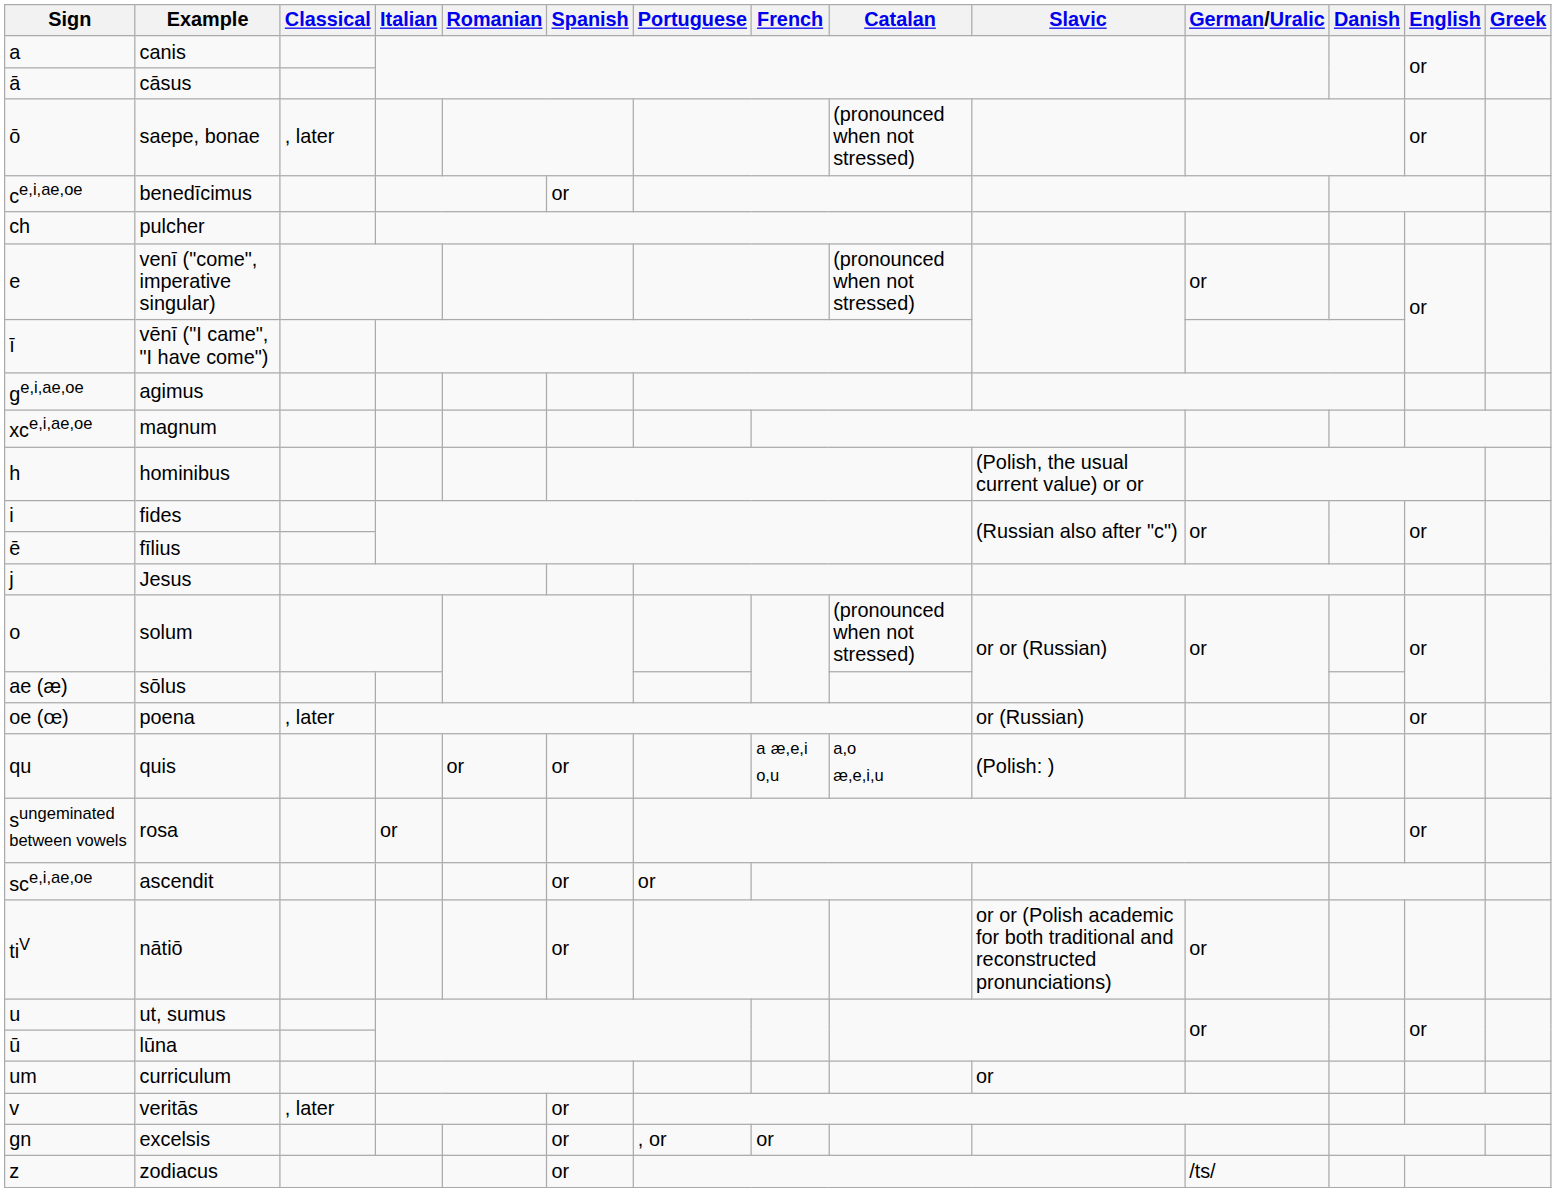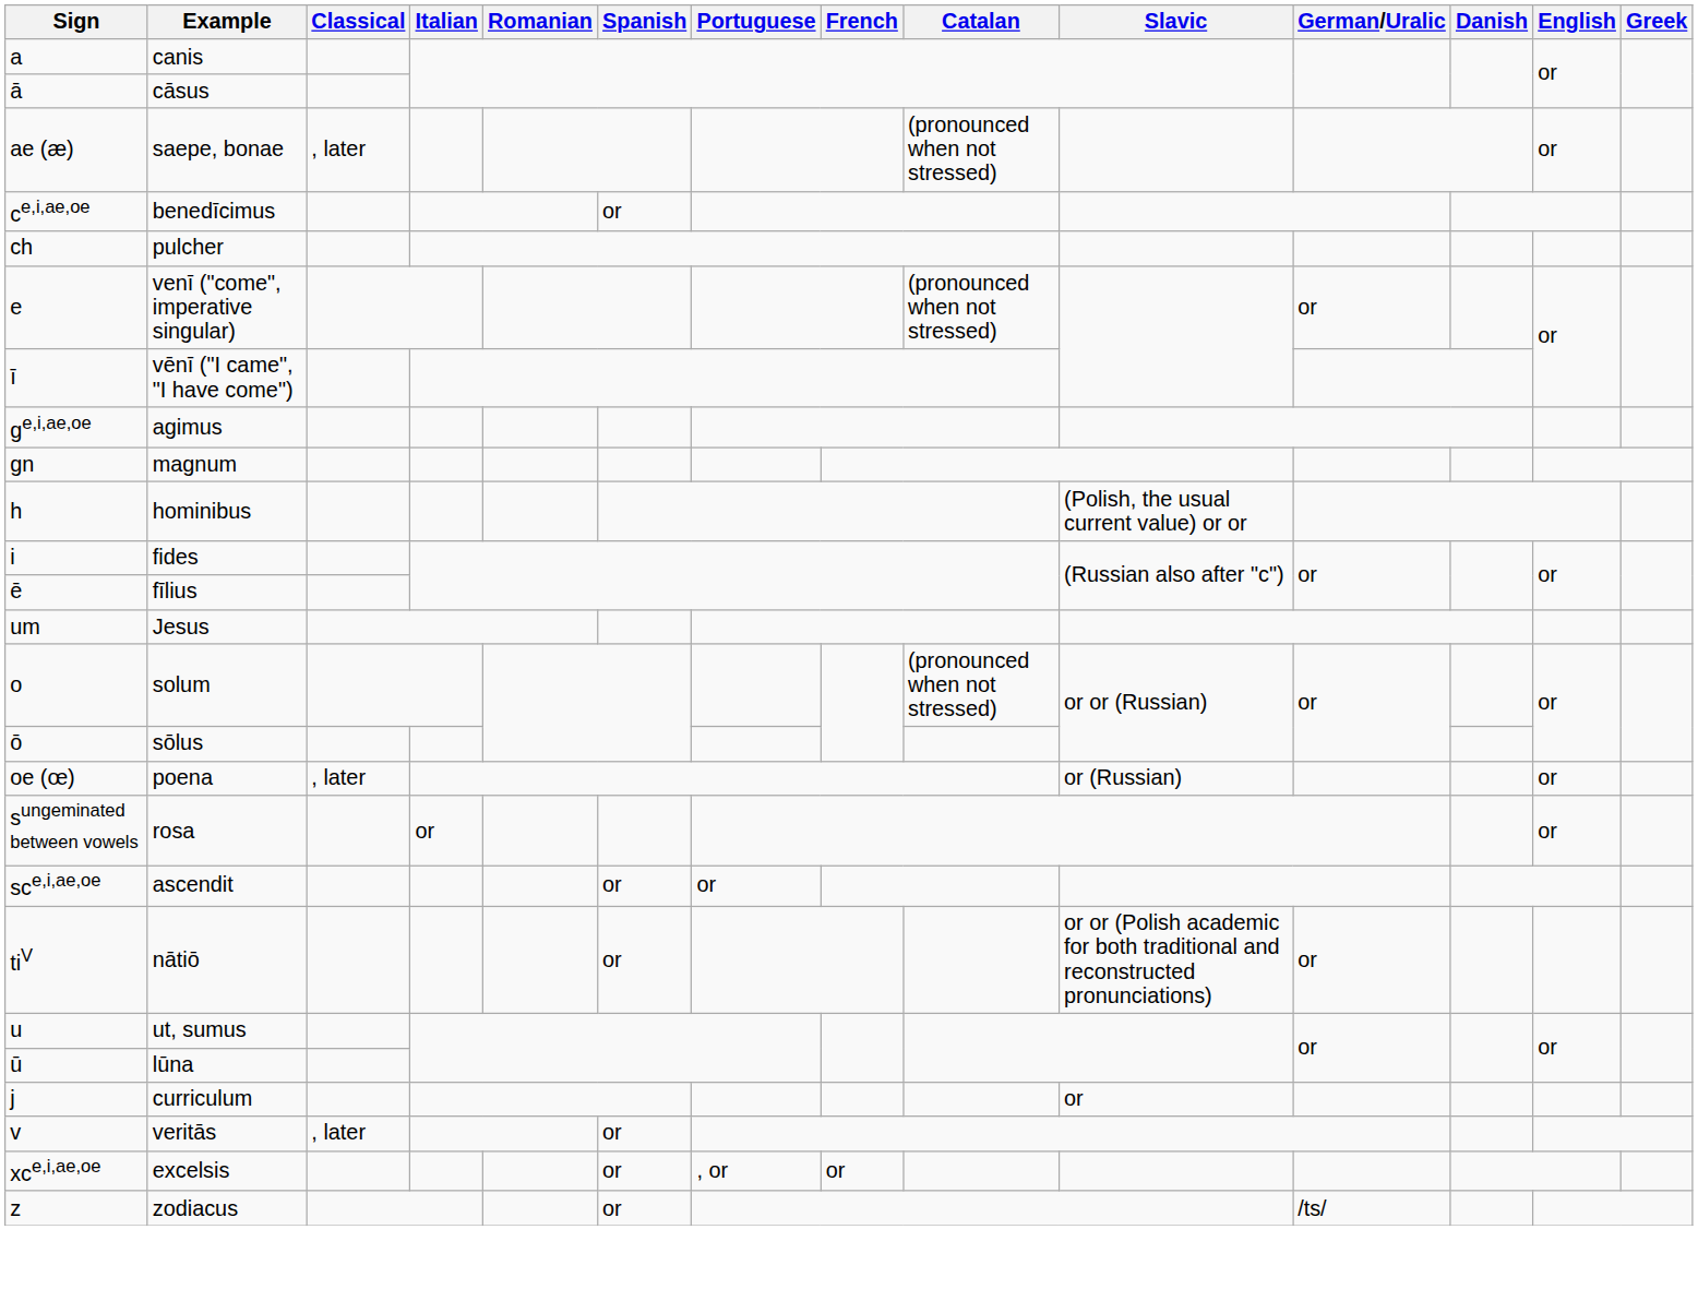 <table class="wikitable sticky-header">
 <tr>
 <th>Sign</th>
 <th>Example</th>
 <th><a href='#'>Classical</a></th>
 <th><a href='#'>Italian</a></th>
 <th><a href='#'>Romanian</a></th>
 <th><a href='#'>Spanish</a></th>
 <th><a href='#'>Portuguese</a></th>
 <th><a href='#'>French</a></th>
 <th><a href='#'>Catalan</a></th>
 <th><a href='#'>Slavic</a></th>
 <th><a href='#'>German</a>/<a href='#'>Uralic</a></th>
 <th><a href='#'>Danish</a></th>
 <th><a href='#'>English</a></th>
 <th><a href='#'>Greek</a></th>
 </tr>
 <tr>
 <td>a</td>
 <td>canis</td>
 <td></td>
 <td colspan="7" rowspan="2"></td>
 <td rowspan="2"></td>
 <td rowspan=2></td>
 <td rowspan="2"> or </td>
 <td rowspan="2"></td>
 </tr>
 <tr>
 <td>ā</td>
 <td>cāsus</td>
 <td></td>
 </tr>
 <tr>
-<td>ō</td>
+<td>ae (æ)</td>
 <td>saepe, bonae</td>
 <td>, later </td>
 <td></td>
 <td colspan="2"></td>
 <td colspan="2"></td>
 <td> (pronounced  when not stressed)</td>
 <td></td>
 <td colspan="2"></td>
 <td> or </td>
 <td></td>
 </tr>
 <tr>
 <td>c<sup>e,i,ae,oe</sup></td>
 <td>benedīcimus</td>
 <td></td>
 <td colspan="2"></td>
 <td> or </td>
 <td colspan="3"></td>
 <td colspan="2"></td>
 <td colspan="2"></td>
 <td></td>
 </tr>
 <tr>
 <td>ch</td>
 <td>pulcher</td>
 <td></td>
 <td colspan="6"></td>
 <td></td>
 <td></td>
 <td></td>
 <td></td>
 <td></td>
 </tr>
 <tr>
 <td>e</td>
 <td>venī ("come", imperative singular)</td>
 <td colspan="2"></td>
 <td colspan="2"></td>
 <td colspan="2"></td>
 <td> (pronounced  when not stressed)</td>
 <td rowspan="2"></td>
 <td> or </td>
 <td></td>
 <td rowspan="2"> or </td>
 <td rowspan="2"></td>
 </tr>
 <tr>
 <td>ī</td>
 <td>vēnī ("I came", "I have come")</td>
 <td></td>
 <td colspan="6"></td>
 <td colspan="2"></td>
 </tr>
 <tr>
 <td>g<sup>e,i,ae,oe</sup></td>
 <td>agimus</td>
 <td></td>
 <td></td>
 <td></td>
 <td></td>
 <td colspan="3"></td>
 <td colspan="3"></td>
 <td></td>
 <td></td>
 </tr>
 <tr>
-<td>xc<sup>e,i,ae,oe</sup></td>
+<td>gn</td>
 <td>magnum</td>
 <td></td>
 <td></td>
 <td></td>
 <td></td>
 <td></td>
 <td colspan="3"></td>
 <td></td>
 <td></td>
 <td colspan="2"></td>
 </tr>
 <tr>
 <td>h</td>
 <td>hominibus</td>
 <td></td>
 <td></td>
 <td></td>
 <td colspan="4"></td>
 <td> (Polish, the usual current value) or  or </td>
 <td colspan="3"></td>
 <td></td>
 </tr>
 <tr>
 <td>i</td>
 <td>fides</td>
 <td></td>
 <td colspan="6" rowspan="2"></td>
 <td rowspan="2"> (Russian also  after "c")</td>
 <td rowspan=2> or </td>
 <td rowspan=2></td>
 <td rowspan=2> or </td>
 <td rowspan="2"></td>
 </tr>
 <tr>
 <td>ē</td>
 <td>fīlius</td>
 <td></td>
 </tr>
 <tr>
-<td>j</td>
+<td>um</td>
 <td>Jesus</td>
 <td colspan="3"></td>
 <td></td>
 <td colspan="3"></td>
 <td colspan="3"></td>
 <td></td>
 <td></td>
 </tr>
 <tr>
 <td>o</td>
 <td>solum</td>
 <td colspan="2"></td>
 <td colspan="2" rowspan="2"></td>
 <td></td>
 <td rowspan=2></td>
 <td> (pronounced  when not stressed)</td>
 <td rowspan="2"> or  or  (Russian)</td>
 <td rowspan=2> or </td>
 <td></td>
 <td rowspan=2> or </td>
 <td rowspan="2"></td>
 </tr>
 <tr>
-<td>ae (æ)</td>
+<td>ō</td>
 <td>sōlus</td>
 <td></td>
 <td></td>
 <td></td>
 <td></td>
 <td></td>
 </tr>
 <tr>
 <td>oe (œ)</td>
 <td>poena</td>
 <td>, later </td>
 <td colspan="6"></td>
 <td> or  (Russian)</td>
 <td></td>
 <td></td>
 <td> or </td>
-<td></td>
-</tr>
-<tr>
-<td>qu</td>
-<td>quis</td>
-<td></td>
-<td></td>
-<td> or </td>
-<td> or </td>
-<td></td>
-<td><sup>a</sup> <sup>æ,e,i</sup> <sup>o,u</sup></td>
-<td><sup>a,o</sup><br> <sup>æ,e,i,u</sup></td>
-<td> (Polish: )</td>
-<td></td>
-<td></td>
-<td></td>
 <td></td>
 </tr>
 <tr>
 <td>s<sup>ungeminated between vowels</sup></td>
 <td>rosa</td>
 <td></td>
 <td> or </td>
 <td></td>
 <td></td>
 <td colspan="5"></td>
 <td></td>
 <td> or </td>
 <td></td>
 </tr>
 <tr>
 <td>sc<sup>e,i,ae,oe</sup></td>
 <td>ascendit</td>
 <td></td>
 <td></td>
 <td></td>
 <td> or </td>
 <td> or </td>
 <td colspan="2"></td>
 <td colspan="2"></td>
 <td colspan="2"></td>
 <td></td>
 </tr>
 <tr>
 <td>ti<sup>V</sup></td>
 <td>nātiō</td>
 <td></td>
 <td></td>
 <td></td>
 <td> or </td>
 <td colspan="2"></td>
 <td></td>
 <td> or  or  (Polish academic for both traditional and reconstructed pronunciations)</td>
 <td> or </td>
 <td></td>
 <td></td>
 <td></td>
 </tr>
 <tr>
 <td>u</td>
 <td>ut, sumus</td>
 <td></td>
 <td colspan="4" rowspan="2"></td>
 <td rowspan="2"></td>
 <td colspan="2" rowspan="2"></td>
 <td rowspan="2"> or </td>
 <td rowspan=2></td>
 <td rowspan=2> or </td>
 <td rowspan=2></td>
 </tr>
 <tr>
 <td>ū</td>
 <td>lūna</td>
 <td></td>
 </tr>
 <tr>
-<td>um</td>
+<td>j</td>
 <td>curriculum</td>
 <td></td>
 <td colspan="3"></td>
 <td></td>
 <td></td>
 <td></td>
 <td> or </td>
 <td></td>
 <td></td>
 <td></td>
 <td></td>
 </tr>
 <tr>
 <td>v</td>
 <td>veritās</td>
 <td>, later </td>
 <td colspan="2"></td>
 <td> or </td>
 <td colspan="5"></td>
 <td></td>
 <td colspan="2"></td>
 </tr>
 <tr>
-<td>gn</td>
+<td>xc<sup>e,i,ae,oe</sup></td>
 <td>excelsis</td>
 <td></td>
 <td></td>
 <td></td>
 <td> or </td>
 <td>,  or </td>
 <td> or </td>
 <td></td>
 <td></td>
 <td></td>
 <td colspan="2"></td>
 <td></td>
 </tr>
 <tr>
 <td>z</td>
 <td>zodiacus</td>
 <td colspan="2"></td>
 <td></td>
 <td> or </td>
 <td colspan="4"></td>
 <td>/ts/</td>
 <td></td>
 <td colspan="2"></td>
 </tr>
 </table>
